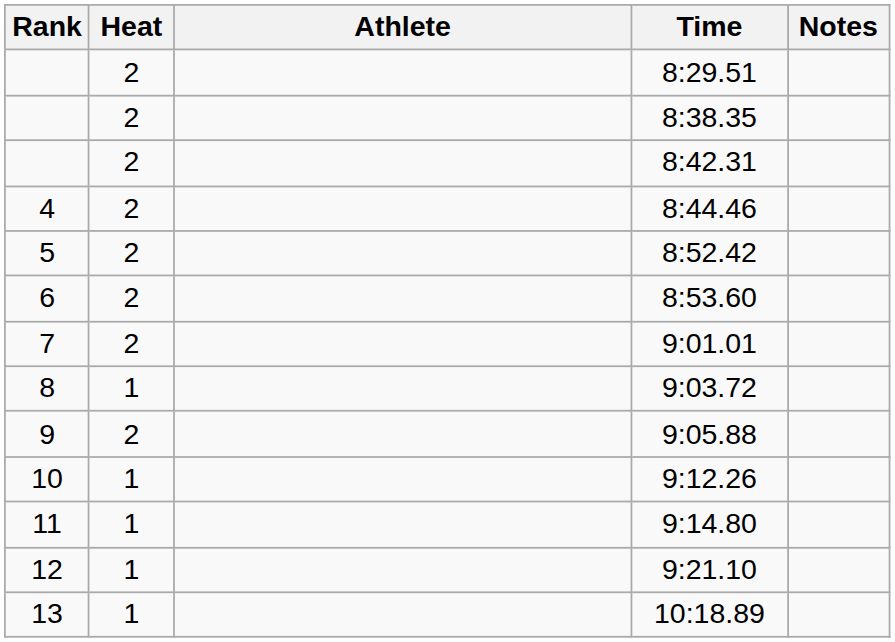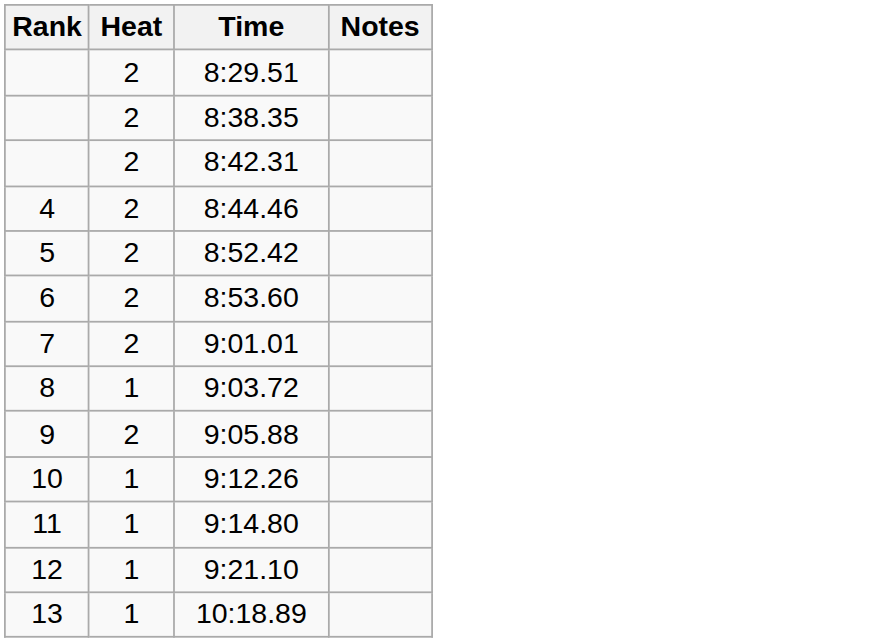 <table class="wikitable" style="text-align:center">
 <tr>
 <th width=40>Rank</th>
 <th width=40>Heat</th>
-<th width=250>Athlete</th>
 <th width=80>Time</th>
 <th width=50>Notes</th>
 </tr>
 <tr>
 <td></td>
 <td>2</td>
-<td align=left></td>
 <td>8:29.51</td>
 <td></td>
 </tr>
 <tr>
 <td></td>
 <td>2</td>
-<td align=left></td>
 <td>8:38.35</td>
 <td></td>
 </tr>
 <tr>
 <td></td>
 <td>2</td>
-<td align=left></td>
 <td>8:42.31</td>
 <td></td>
 </tr>
 <tr>
 <td>4</td>
 <td>2</td>
-<td align=left></td>
 <td>8:44.46</td>
 <td></td>
 </tr>
 <tr>
 <td>5</td>
 <td>2</td>
-<td align=left></td>
 <td>8:52.42</td>
 <td></td>
 </tr>
 <tr>
 <td>6</td>
 <td>2</td>
-<td align=left></td>
 <td>8:53.60</td>
 <td></td>
 </tr>
 <tr>
 <td>7</td>
 <td>2</td>
-<td align=left></td>
 <td>9:01.01</td>
 <td></td>
 </tr>
 <tr>
 <td>8</td>
 <td>1</td>
-<td align=left></td>
 <td>9:03.72</td>
 <td></td>
 </tr>
 <tr>
 <td>9</td>
 <td>2</td>
-<td align=left></td>
 <td>9:05.88</td>
 <td></td>
 </tr>
 <tr>
 <td>10</td>
 <td>1</td>
-<td align=left></td>
 <td>9:12.26</td>
 <td></td>
 </tr>
 <tr>
 <td>11</td>
 <td>1</td>
-<td align=left></td>
 <td>9:14.80</td>
 <td></td>
 </tr>
 <tr>
 <td>12</td>
 <td>1</td>
-<td align=left></td>
 <td>9:21.10</td>
 <td></td>
 </tr>
 <tr>
 <td>13</td>
 <td>1</td>
-<td align=left></td>
 <td>10:18.89</td>
 <td></td>
 </tr>
 </table>
